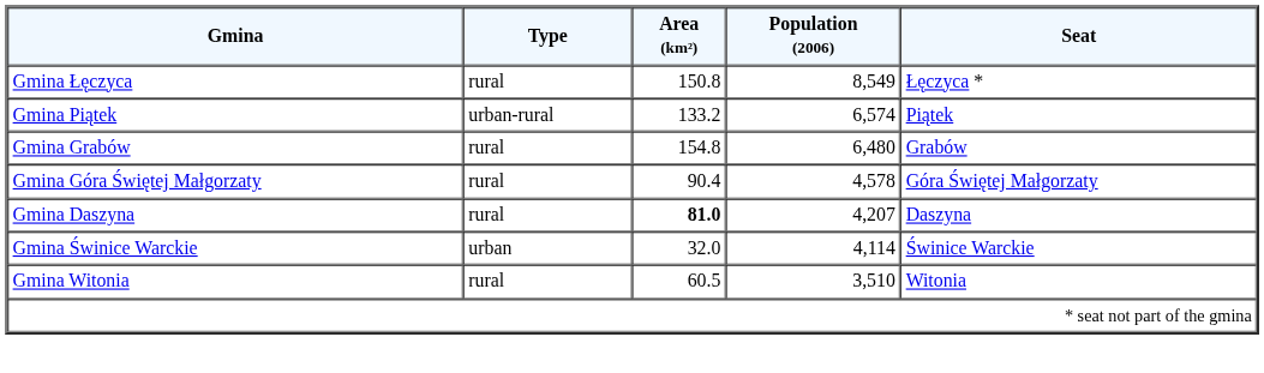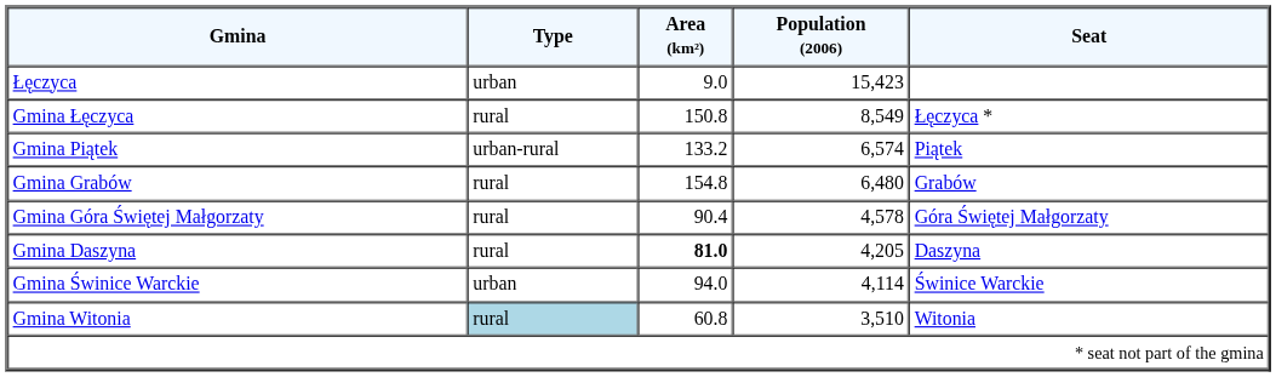 <table width="60%" border="2" cellpadding="3" cellspacing="0" style="font-size:90%;line-height:120%;">
 <tr bgcolor="F0F8FF">
 <td style="text-align:center;"><strong>Gmina</strong></td>
 <td style="text-align:center;"><strong>Type</strong></td>
 <td style="text-align:center;"><strong>Area<br><small>(km²)</small></strong></td>
 <td style="text-align:center;"><strong>Population<br><small>(2006)</small></strong></td>
 <td style="text-align:center;"><strong>Seat</strong></td>
+</tr>
+<tr>
+<td><a href='#'>Łęczyca</a></td>
+<td>urban</td>
+<td style="text-align:right;">9.0</td>
+<td style="text-align:right;">15,423</td>
+<td> </td>
 </tr>
 <tr>
 <td><a href='#'>Gmina Łęczyca</a></td>
 <td>rural</td>
 <td style="text-align:right;">150.8</td>
 <td style="text-align:right;">8,549</td>
 <td><a href='#'>Łęczyca</a> *</td>
 </tr>
 <tr>
 <td><a href='#'>Gmina Piątek</a></td>
 <td>urban-rural</td>
 <td style="text-align:right;">133.2</td>
 <td style="text-align:right;">6,574</td>
 <td><a href='#'>Piątek</a></td>
 </tr>
 <tr>
 <td><a href='#'>Gmina Grabów</a></td>
 <td>rural</td>
 <td style="text-align:right;">154.8</td>
 <td style="text-align:right;">6,480</td>
 <td><a href='#'>Grabów</a></td>
 </tr>
 <tr>
 <td><a href='#'>Gmina Góra Świętej Małgorzaty</a></td>
 <td>rural</td>
 <td style="text-align:right;">90.4</td>
 <td style="text-align:right;">4,578</td>
 <td><a href='#'>Góra Świętej Małgorzaty</a></td>
 </tr>
 <tr>
 <td><a href='#'>Gmina Daszyna</a></td>
 <td>rural</td>
 <td style="text-align:right;"><strong>81.0</strong></td>
-<td style="text-align:right;">4,207</td>
+<td style="text-align:right;">4,205</td>
 <td><a href='#'>Daszyna</a></td>
 </tr>
 <tr>
 <td><a href='#'>Gmina Świnice Warckie</a></td>
 <td>urban</td>
-<td style="text-align:right;">32.0</td>
+<td style="text-align:right;">94.0</td>
 <td style="text-align:right;">4,114</td>
 <td><a href='#'>Świnice Warckie</a></td>
 </tr>
 <tr>
 <td><a href='#'>Gmina Witonia</a></td>
-<td>rural</td>
-<td style="text-align:right;">60.5</td>
+<td style="background: lightblue;">rural</td>
+<td style="text-align:right;">60.8</td>
 <td style="text-align:right;">3,510</td>
 <td><a href='#'>Witonia</a></td>
 </tr>
 <tr>
 <td colspan=5 style="text-align:right;font-size:90%">* seat not part of the gmina</td>
 </tr>
 <tr>
 </tr>
 </table>
